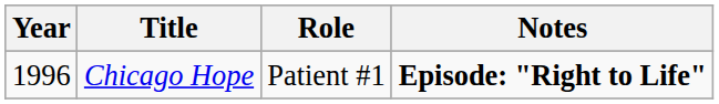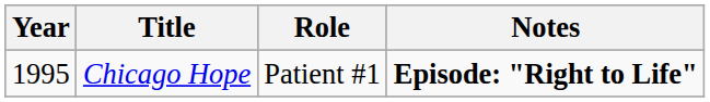 <table class="wikitable sortable">
 <tr>
 <th>Year</th>
 <th>Title</th>
 <th>Role</th>
 <th>Notes</th>
 </tr>
 <tr>
-<td>1996</td>
+<td>1995</td>
 <td><em><a href='#'>Chicago Hope</a></em></td>
 <td>Patient #1</td>
 <td><strong>Episode: "Right to Life"</strong></td>
 </tr>
 </table>
